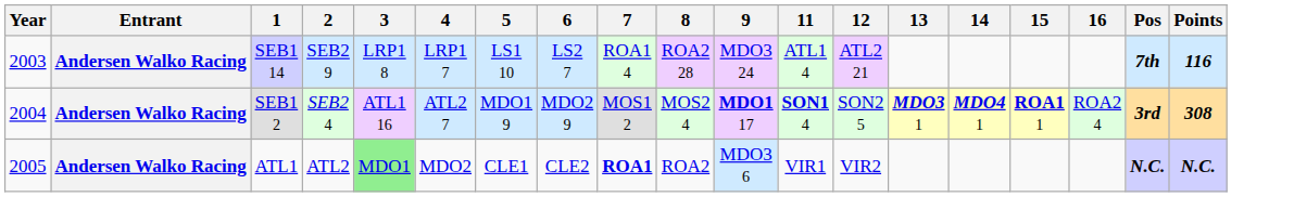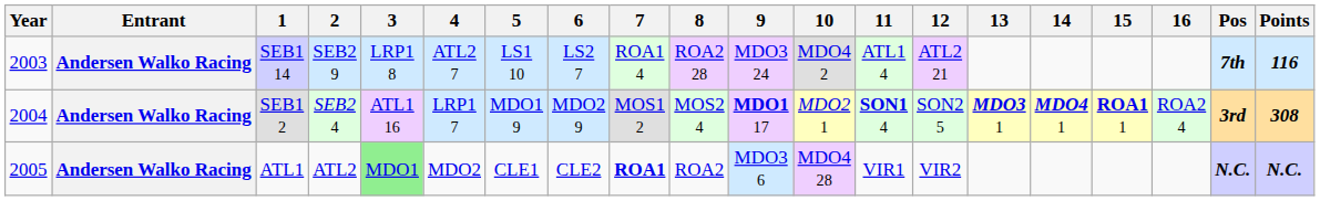 <table class="wikitable" style="text-align:center; font-size:90%">
 <tr>
 <th>Year</th>
 <th>Entrant</th>
 <th>1</th>
 <th>2</th>
 <th>3</th>
 <th>4</th>
 <th>5</th>
 <th>6</th>
 <th>7</th>
 <th>8</th>
 <th>9</th>
+<th>10</th>
 <th>11</th>
 <th>12</th>
 <th>13</th>
 <th>14</th>
 <th>15</th>
 <th>16</th>
 <th>Pos</th>
 <th>Points</th>
 </tr>
 <tr>
 <td><a href='#'>2003</a></td>
 <th><a href='#'>Andersen Walko Racing</a></th>
 <td style="background:#CFCFFF;"><a href='#'>SEB1</a><br><small>14</small></td>
 <td style="background:#CFEAFF;"><a href='#'>SEB2</a><br><small>9</small></td>
 <td style="background:#CFEAFF;"><a href='#'>LRP1</a><br><small>8</small></td>
-<td style="background:#CFEAFF;"><a href='#'>LRP1</a><br><small>7</small></td>
+<td style="background:#CFEAFF;"><a href='#'>ATL2</a><br><small>7</small></td>
 <td style="background:#CFEAFF;"><a href='#'>LS1</a><br><small>10</small></td>
 <td style="background:#CFEAFF;"><a href='#'>LS2</a><br><small>7</small></td>
 <td style="background:#DFFFDF;"><a href='#'>ROA1</a><br><small>4</small></td>
 <td style="background:#EFCFFF;"><a href='#'>ROA2</a><br><small>28</small></td>
 <td style="background:#EFCFFF;"><a href='#'>MDO3</a><br><small>24</small></td>
+<td style="background:#DFDFDF;"><a href='#'>MDO4</a><br><small>2</small></td>
 <td style="background:#DFFFDF;"><a href='#'>ATL1</a><br><small>4</small></td>
 <td style="background:#EFCFFF;"><a href='#'>ATL2</a><br><small>21</small></td>
 <td></td>
 <td></td>
 <td></td>
 <td></td>
 <td style="background:#CFEAFF;"><strong><em>7th</em></strong></td>
 <td style="background:#CFEAFF;"><strong><em>116</em></strong></td>
 </tr>
 <tr>
 <td><a href='#'>2004</a></td>
 <th><a href='#'>Andersen Walko Racing</a></th>
 <td style="background:#DFDFDF;"><a href='#'>SEB1</a><br><small>2</small></td>
 <td style="background:#DFFFDF;"><em><a href='#'>SEB2</a></em><br><small>4</small></td>
 <td style="background:#EFCFFF;"><a href='#'>ATL1</a><br><small>16</small></td>
-<td style="background:#CFEAFF;"><a href='#'>ATL2</a><br><small>7</small></td>
+<td style="background:#CFEAFF;"><a href='#'>LRP1</a><br><small>7</small></td>
 <td style="background:#CFEAFF;"><a href='#'>MDO1</a><br><small>9</small></td>
 <td style="background:#CFEAFF;"><a href='#'>MDO2</a><br><small>9</small></td>
 <td style="background:#DFDFDF;"><a href='#'>MOS1</a><br><small>2</small></td>
 <td style="background:#DFFFDF;"><a href='#'>MOS2</a><br><small>4</small></td>
 <td style="background:#EFCFFF;"><strong><a href='#'>MDO1</a></strong><br><small>17</small></td>
+<td style="background:#FFFFBF;"><em><a href='#'>MDO2</a></em><br><small>1</small></td>
 <td style="background:#DFFFDF;"><strong><a href='#'>SON1</a></strong><br><small>4</small></td>
 <td style="background:#DFFFDF;"><a href='#'>SON2</a><br><small>5</small></td>
 <td style="background:#FFFFBF;"><strong><em><a href='#'>MDO3</a></em></strong><br><small>1</small></td>
 <td style="background:#FFFFBF;"><strong><em><a href='#'>MDO4</a></em></strong><br><small>1</small></td>
 <td style="background:#FFFFBF;"><strong><a href='#'>ROA1</a></strong><br><small>1</small></td>
 <td style="background:#DFFFDF;"><a href='#'>ROA2</a><br><small>4</small></td>
 <td style="background:#FFDF9F;"><strong><em>3rd</em></strong></td>
 <td style="background:#FFDF9F;"><strong><em>308</em></strong></td>
 </tr>
 <tr>
 <td><a href='#'>2005</a></td>
 <th><a href='#'>Andersen Walko Racing</a></th>
 <td><a href='#'>ATL1</a></td>
 <td><a href='#'>ATL2</a></td>
 <td style="background: lightgreen;"><a href='#'>MDO1</a></td>
 <td><a href='#'>MDO2</a></td>
 <td><a href='#'>CLE1</a></td>
 <td><a href='#'>CLE2</a></td>
 <td><strong><a href='#'>ROA1</a></strong></td>
 <td><a href='#'>ROA2</a></td>
 <td style="background:#CFEAFF;"><a href='#'>MDO3</a><br><small>6</small></td>
+<td style="background:#EFCFFF;"><a href='#'>MDO4</a><br><small>28</small></td>
 <td><a href='#'>VIR1</a></td>
 <td><a href='#'>VIR2</a></td>
 <td></td>
 <td></td>
 <td></td>
 <td></td>
 <td style="background:#CFCFFF;"><strong><em>N.C.</em></strong></td>
 <td style="background:#CFCFFF;"><strong><em>N.C.</em></strong></td>
 </tr>
 </table>
